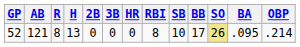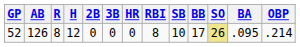 <table class="wikitable">
 <tr>
 <th><a href='#'>GP</a></th>
 <th><a href='#'>AB</a></th>
 <th><a href='#'>R</a></th>
 <th><a href='#'>H</a></th>
 <th><a href='#'>2B</a></th>
 <th><a href='#'>3B</a></th>
 <th><a href='#'>HR</a></th>
 <th><a href='#'>RBI</a></th>
 <th><a href='#'>SB</a></th>
 <th><a href='#'>BB</a></th>
 <th><a href='#'>SO</a></th>
 <th><a href='#'>BA</a></th>
 <th><a href='#'>OBP</a></th>
 </tr>
 <tr align=center>
 <td>52</td>
-<td>121</td>
+<td>126</td>
 <td>8</td>
-<td>13</td>
+<td>12</td>
 <td>0</td>
 <td>0</td>
 <td>0</td>
 <td>8</td>
 <td>10</td>
 <td>17</td>
 <td style="background: khaki;">26</td>
 <td>.095</td>
 <td>.214</td>
 </tr>
 </table>
